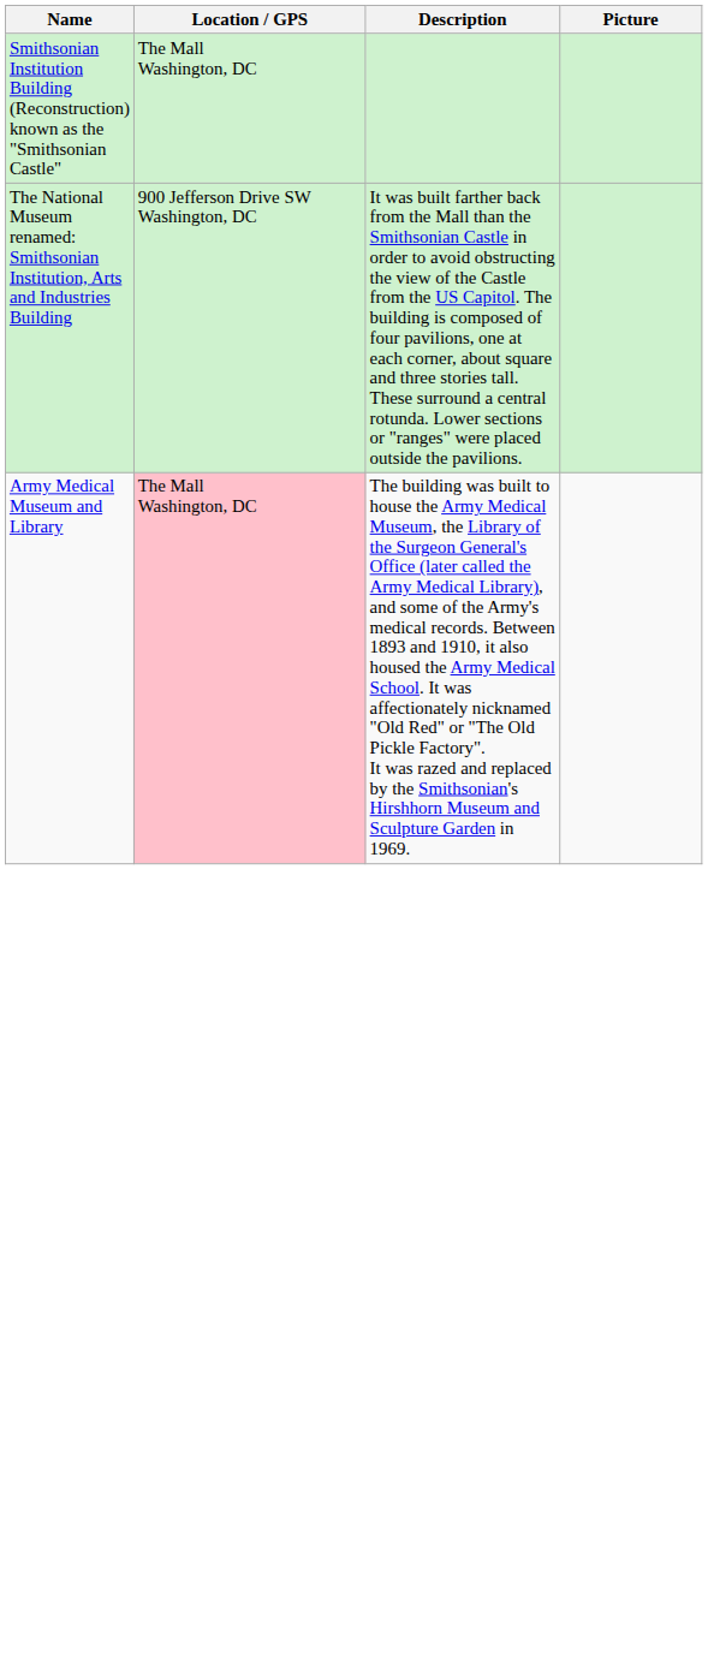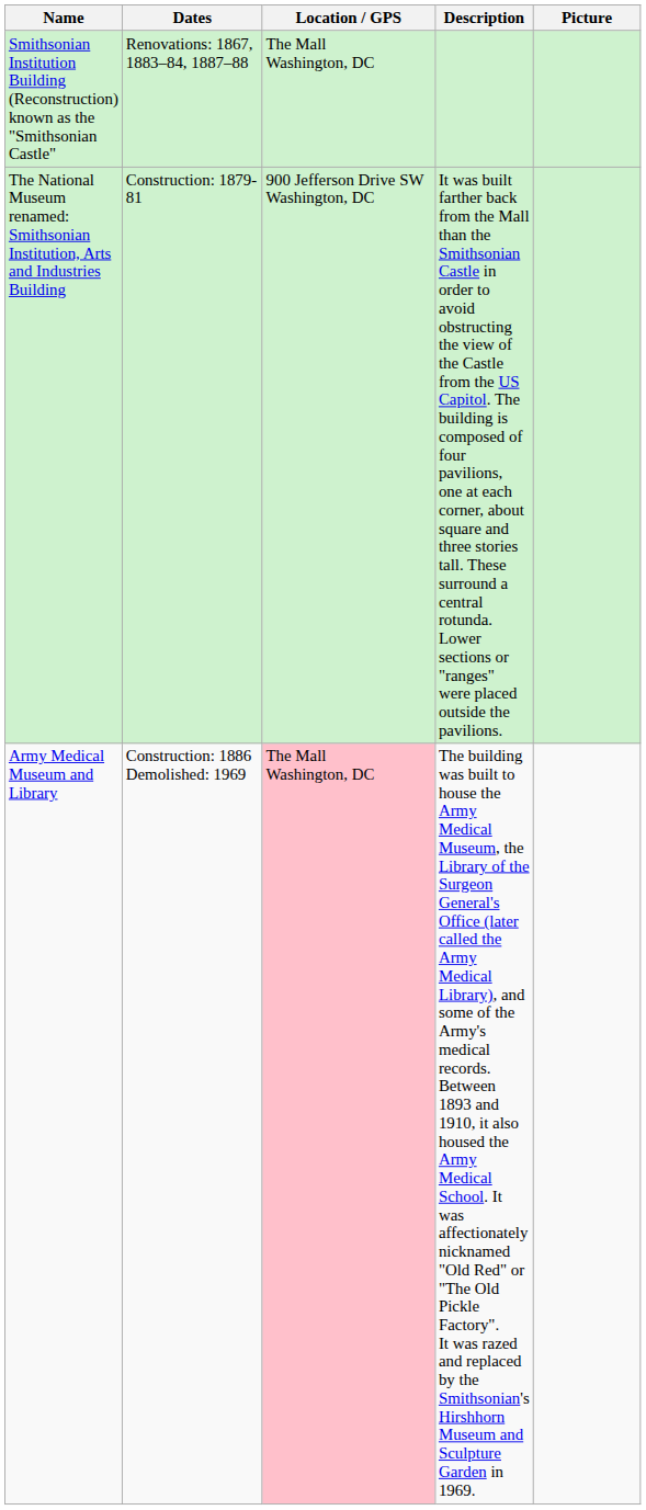 <table class="wikitable sortable" style="width: 100%">
 <tr>
 <th style="width: 100px;">Name</th>
+<th style="width: 150px;">Dates</th>
 <th style="width: 200px;">Location / GPS</th>
 <th>Description</th>
 <th style="width: 120px;">Picture</th>
 </tr>
 <tr style="vertical-align: top;">
 <td style='background: #CEF2CE'><a href='#'>Smithsonian Institution Building</a> (Reconstruction) known as the "Smithsonian Castle"</td>
+<td style='background: #CEF2CE'>Renovations: 1867, 1883–84, 1887–88</td>
 <td style='background: #CEF2CE'>The Mall<br> Washington, DC<br></td>
 <td style='background: #CEF2CE'></td>
 <td style='background: #CEF2CE'></td>
 </tr>
 <tr style="vertical-align: top;">
 <td style='background: #CEF2CE'>The National Museum renamed: <a href='#'>Smithsonian Institution, Arts and Industries Building</a></td>
+<td style='background: #CEF2CE'>Construction: 1879-81</td>
 <td style='background: #CEF2CE'>900 Jefferson Drive SW<br> Washington, DC<br></td>
 <td style='background: #CEF2CE'>It was built farther back from the Mall than the <a href='#'>Smithsonian Castle</a> in order to avoid obstructing the view of the Castle from the <a href='#'>US Capitol</a>. The building is composed of four pavilions, one at each corner, about  square and three stories tall. These surround a central rotunda. Lower sections or "ranges" were placed outside the pavilions.</td>
 <td style='background: #CEF2CE'></td>
 </tr>
 <tr style="vertical-align: top;">
 <td><a href='#'>Army Medical Museum and Library</a></td>
+<td>Construction: 1886<br> Demolished: 1969</td>
 <td style="background: pink;">The Mall<br> Washington, DC<br></td>
 <td>The building was built to house the <a href='#'>Army Medical Museum</a>, the <a href='#'>Library of the Surgeon General's Office (later called the Army Medical Library)</a>, and some of the Army's medical records.  Between 1893 and 1910, it also housed the <a href='#'>Army Medical School</a>. It was affectionately nicknamed "Old Red" or "The Old Pickle Factory".<br> It was razed and replaced by the <a href='#'>Smithsonian</a>'s <a href='#'>Hirshhorn Museum and Sculpture Garden</a> in 1969.</td>
 <td></td>
 </tr>
 </table>
